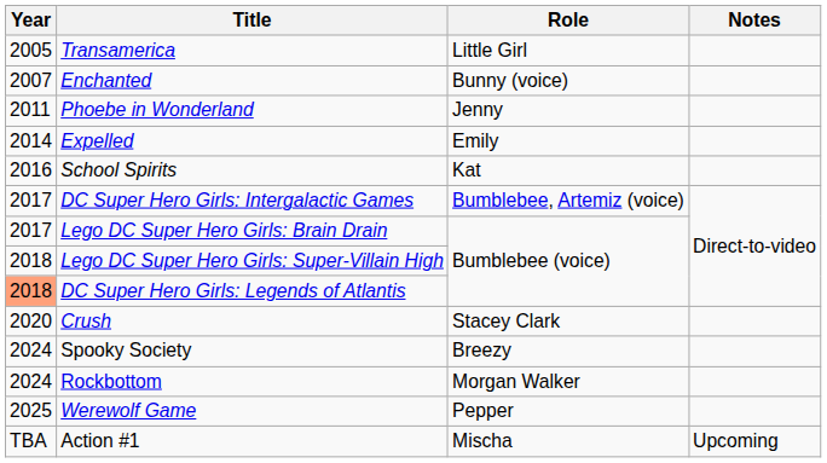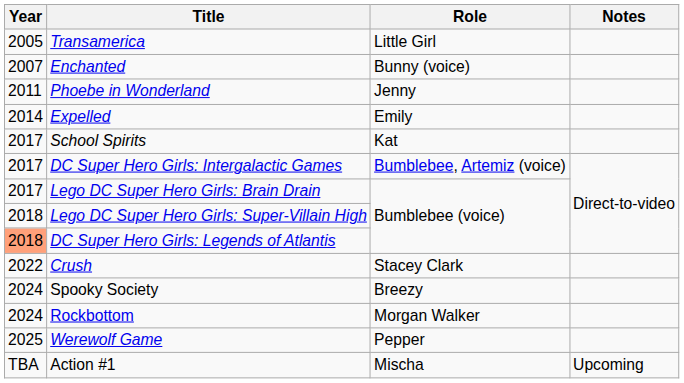 <table class="wikitable">
 <tr>
 <th>Year</th>
 <th>Title</th>
 <th>Role</th>
 <th>Notes</th>
 </tr>
 <tr>
 <td>2005</td>
 <td><em><a href='#'>Transamerica</a></em></td>
 <td>Little Girl</td>
 <td></td>
 </tr>
 <tr>
 <td>2007</td>
 <td><em><a href='#'>Enchanted</a></em></td>
 <td>Bunny (voice)</td>
 <td></td>
 </tr>
 <tr>
 <td>2011</td>
 <td><em><a href='#'>Phoebe in Wonderland</a></em></td>
 <td>Jenny</td>
 <td></td>
 </tr>
 <tr>
 <td>2014</td>
 <td><em><a href='#'>Expelled</a></em></td>
 <td>Emily</td>
 <td></td>
 </tr>
 <tr>
-<td>2016</td>
+<td>2017</td>
 <td><em>School Spirits</em></td>
 <td>Kat</td>
 <td></td>
 </tr>
 <tr>
 <td>2017</td>
 <td><em><a href='#'>DC Super Hero Girls: Intergalactic Games</a></em></td>
 <td><a href='#'>Bumblebee</a>, <a href='#'>Artemiz</a> (voice)</td>
 <td rowspan="4">Direct-to-video</td>
 </tr>
 <tr>
 <td>2017</td>
 <td><em><a href='#'>Lego DC Super Hero Girls: Brain Drain</a></em></td>
 <td rowspan="3">Bumblebee (voice)</td>
 </tr>
 <tr>
 <td>2018</td>
 <td><em><a href='#'>Lego DC Super Hero Girls: Super-Villain High</a></em></td>
 </tr>
 <tr>
 <td style="background: lightsalmon;">2018</td>
 <td><em><a href='#'>DC Super Hero Girls: Legends of Atlantis</a></em></td>
 </tr>
 <tr>
-<td>2020</td>
+<td>2022</td>
 <td><a href='#'><em>Crush</em></a></td>
 <td>Stacey Clark</td>
 <td></td>
 </tr>
 <tr>
 <td>2024</td>
 <td>Spooky Society</td>
 <td>Breezy</td>
 <td></td>
 </tr>
 <tr>
 <td>2024</td>
 <td><a href='#'>Rockbottom</a></td>
 <td>Morgan Walker</td>
 <td></td>
 </tr>
 <tr>
 <td>2025</td>
 <td><em><a href='#'>Werewolf Game</a></em></td>
 <td>Pepper</td>
 <td></td>
 </tr>
 <tr>
 <td>TBA</td>
 <td>Action #1</td>
 <td>Mischa</td>
 <td>Upcoming</td>
 </tr>
 </table>
